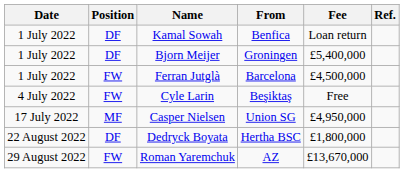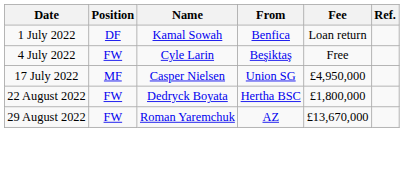 <table class="wikitable"  style="text-align:center; font-size:90%; ">
 <tr>
 <th scope=col>Date</th>
 <th scope=col>Position</th>
 <th scope=col>Name</th>
 <th scope=col>From</th>
 <th scope=col>Fee</th>
 <th scope=col>Ref.</th>
 </tr>
 <tr>
 <td>1 July 2022</td>
 <td><a href='#'>DF</a></td>
 <td> <a href='#'>Kamal Sowah</a></td>
 <td> <a href='#'>Benfica</a></td>
 <td>Loan return</td>
-<td></td>
-</tr>
-<tr>
-<td>1 July 2022</td>
-<td><a href='#'>DF</a></td>
-<td> <a href='#'>Bjorn Meijer</a></td>
-<td> <a href='#'>Groningen</a></td>
-<td>£5,400,000</td>
-<td></td>
-</tr>
-<tr>
-<td>1 July 2022</td>
-<td><a href='#'>FW</a></td>
-<td> <a href='#'>Ferran Jutglà</a></td>
-<td> <a href='#'>Barcelona</a></td>
-<td>£4,500,000</td>
 <td></td>
 </tr>
 <tr>
 <td>4 July 2022</td>
 <td><a href='#'>FW</a></td>
 <td> <a href='#'>Cyle Larin</a></td>
 <td> <a href='#'>Beşiktaş</a></td>
 <td>Free</td>
 <td></td>
 </tr>
 <tr>
 <td>17 July 2022</td>
 <td><a href='#'>MF</a></td>
 <td> <a href='#'>Casper Nielsen</a></td>
 <td> <a href='#'>Union SG</a></td>
 <td>£4,950,000</td>
 <td></td>
 </tr>
 <tr>
 <td>22 August 2022</td>
-<td><a href='#'>DF</a></td>
+<td><a href='#'>FW</a></td>
 <td> <a href='#'>Dedryck Boyata</a></td>
 <td> <a href='#'>Hertha BSC</a></td>
 <td>£1,800,000</td>
 <td></td>
 </tr>
 <tr>
 <td>29 August 2022</td>
 <td><a href='#'>FW</a></td>
 <td> <a href='#'>Roman Yaremchuk</a></td>
 <td> <a href='#'>AZ</a></td>
 <td>£13,670,000</td>
 <td></td>
 </tr>
 </table>
